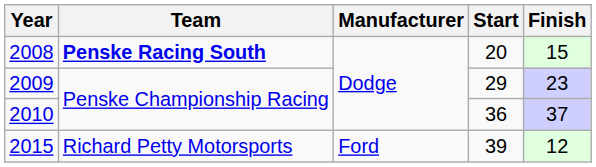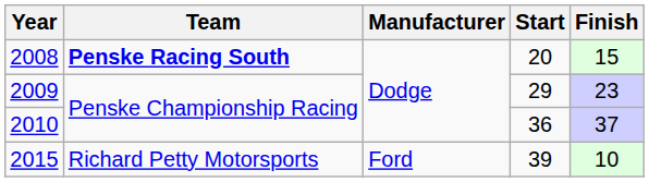 <table class="wikitable" style="font-size: 90%;">
 <tr>
 <th>Year</th>
 <th>Team</th>
 <th>Manufacturer</th>
 <th>Start</th>
 <th>Finish</th>
 </tr>
 <tr>
 <td><a href='#'>2008</a></td>
 <td><strong><a href='#'>Penske Racing South</a></strong></td>
 <td rowspan=3><a href='#'>Dodge</a></td>
 <td align=center>20</td>
 <td align=center style="background:#DFFFDF;">15</td>
 </tr>
 <tr>
 <td><a href='#'>2009</a></td>
 <td rowspan=2 nowrap><a href='#'>Penske Championship Racing</a></td>
 <td align=center>29</td>
 <td align=center style="background:#CFCFFF;">23</td>
 </tr>
 <tr>
 <td><a href='#'>2010</a></td>
 <td align=center>36</td>
 <td align=center style="background:#CFCFFF;">37</td>
 </tr>
 <tr>
 <td><a href='#'>2015</a></td>
 <td><a href='#'>Richard Petty Motorsports</a></td>
 <td><a href='#'>Ford</a></td>
 <td align=center>39</td>
-<td align=center style="background:#DFFFDF;">12</td>
+<td align=center style="background:#DFFFDF;">10</td>
 </tr>
 </table>
